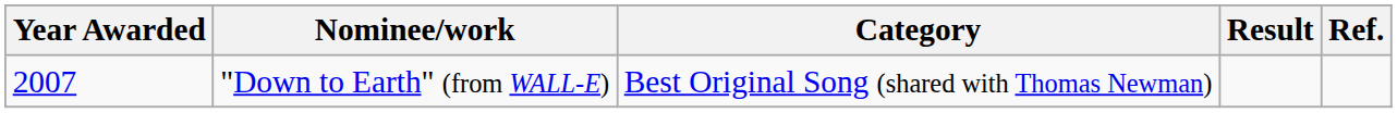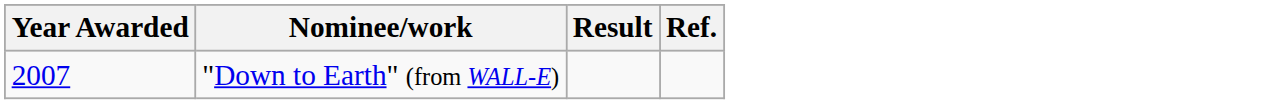 <table class="wikitable">
 <tr>
 <th>Year Awarded</th>
 <th>Nominee/work</th>
-<th>Category</th>
 <th>Result</th>
 <th>Ref.</th>
 </tr>
 <tr>
 <td><a href='#'>2007</a></td>
 <td>"<a href='#'>Down to Earth</a>" <small>(from <em><a href='#'>WALL-E</a></em>)</small></td>
-<td><a href='#'>Best Original Song</a> <small>(shared with <a href='#'>Thomas Newman</a>)</small></td>
 <td></td>
 <td></td>
 </tr>
 </table>
